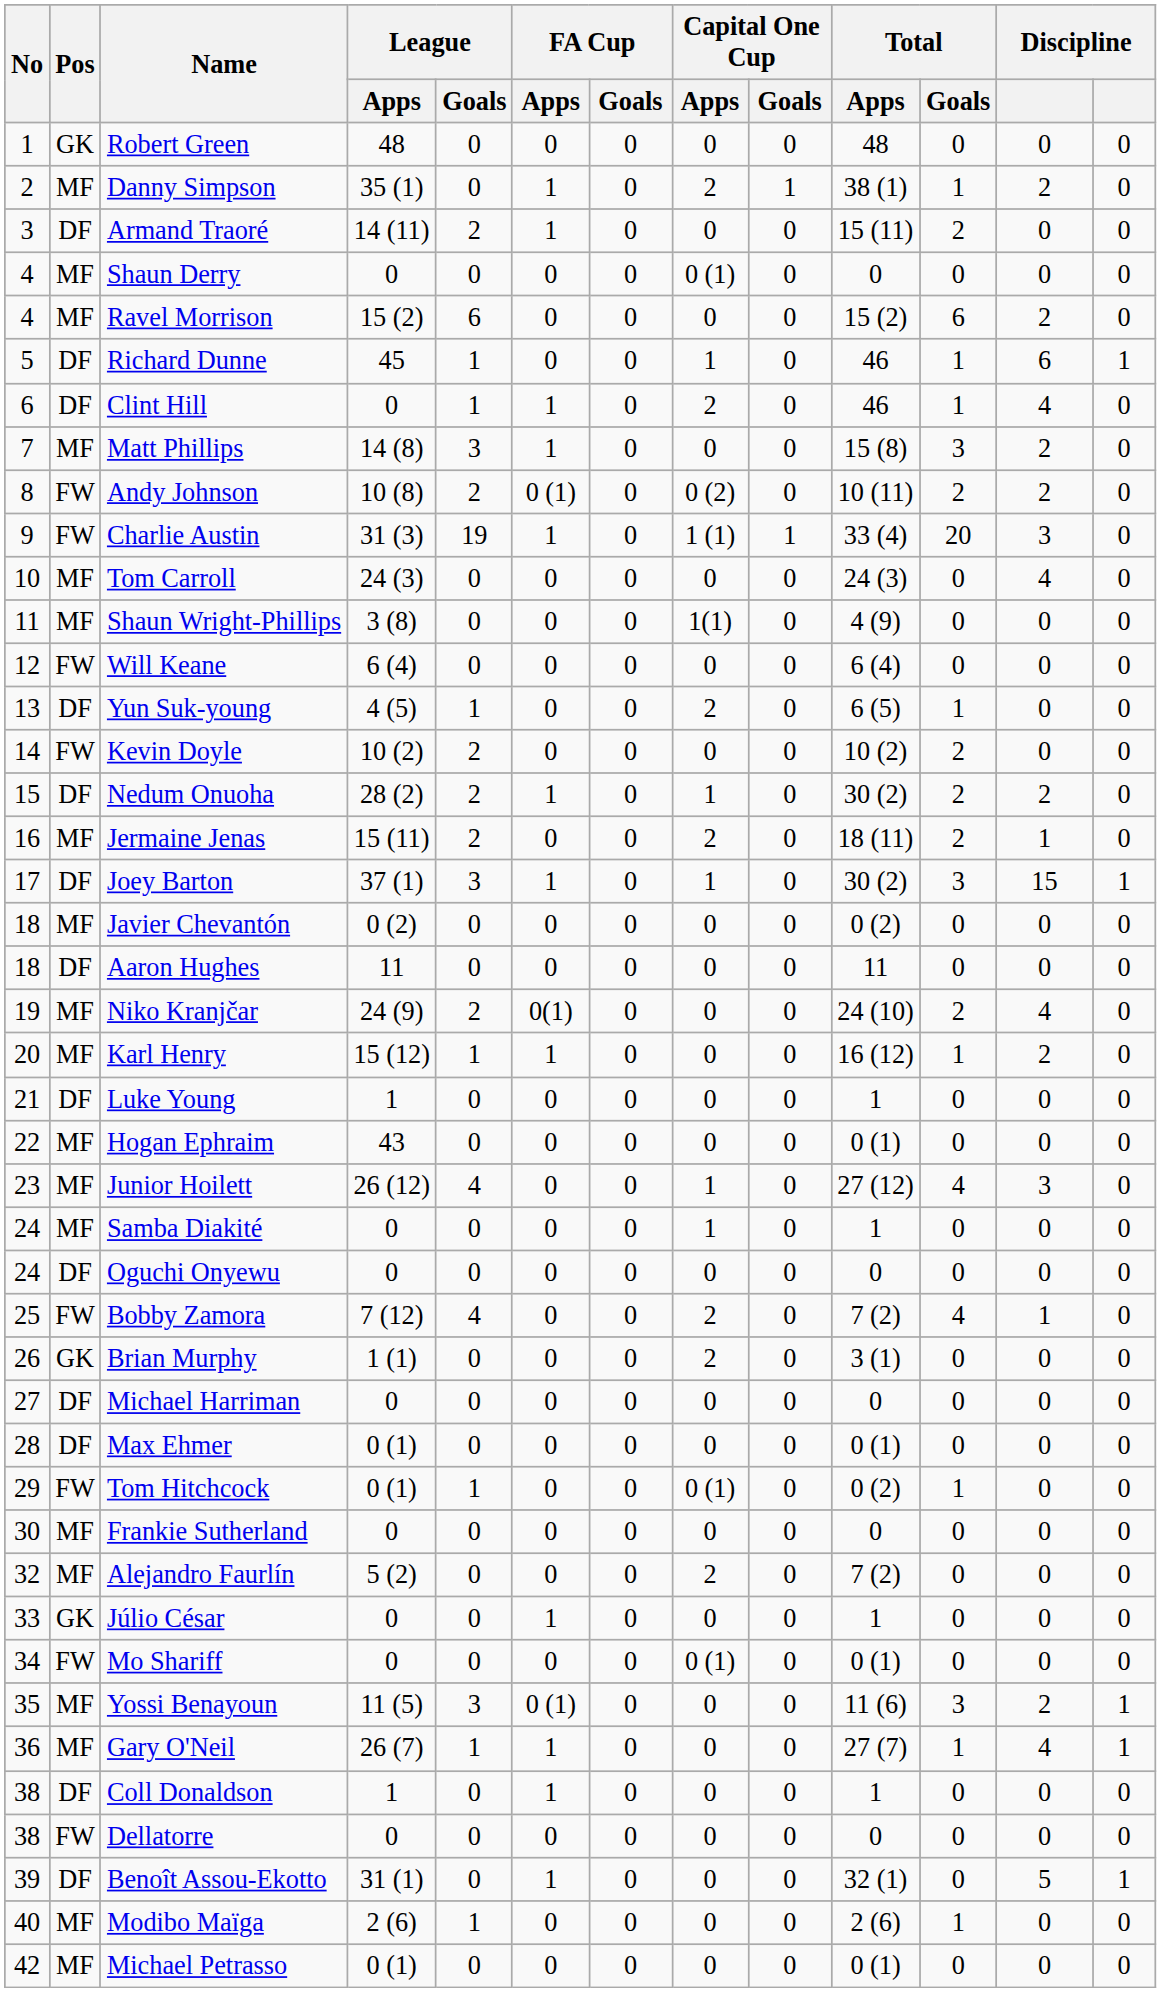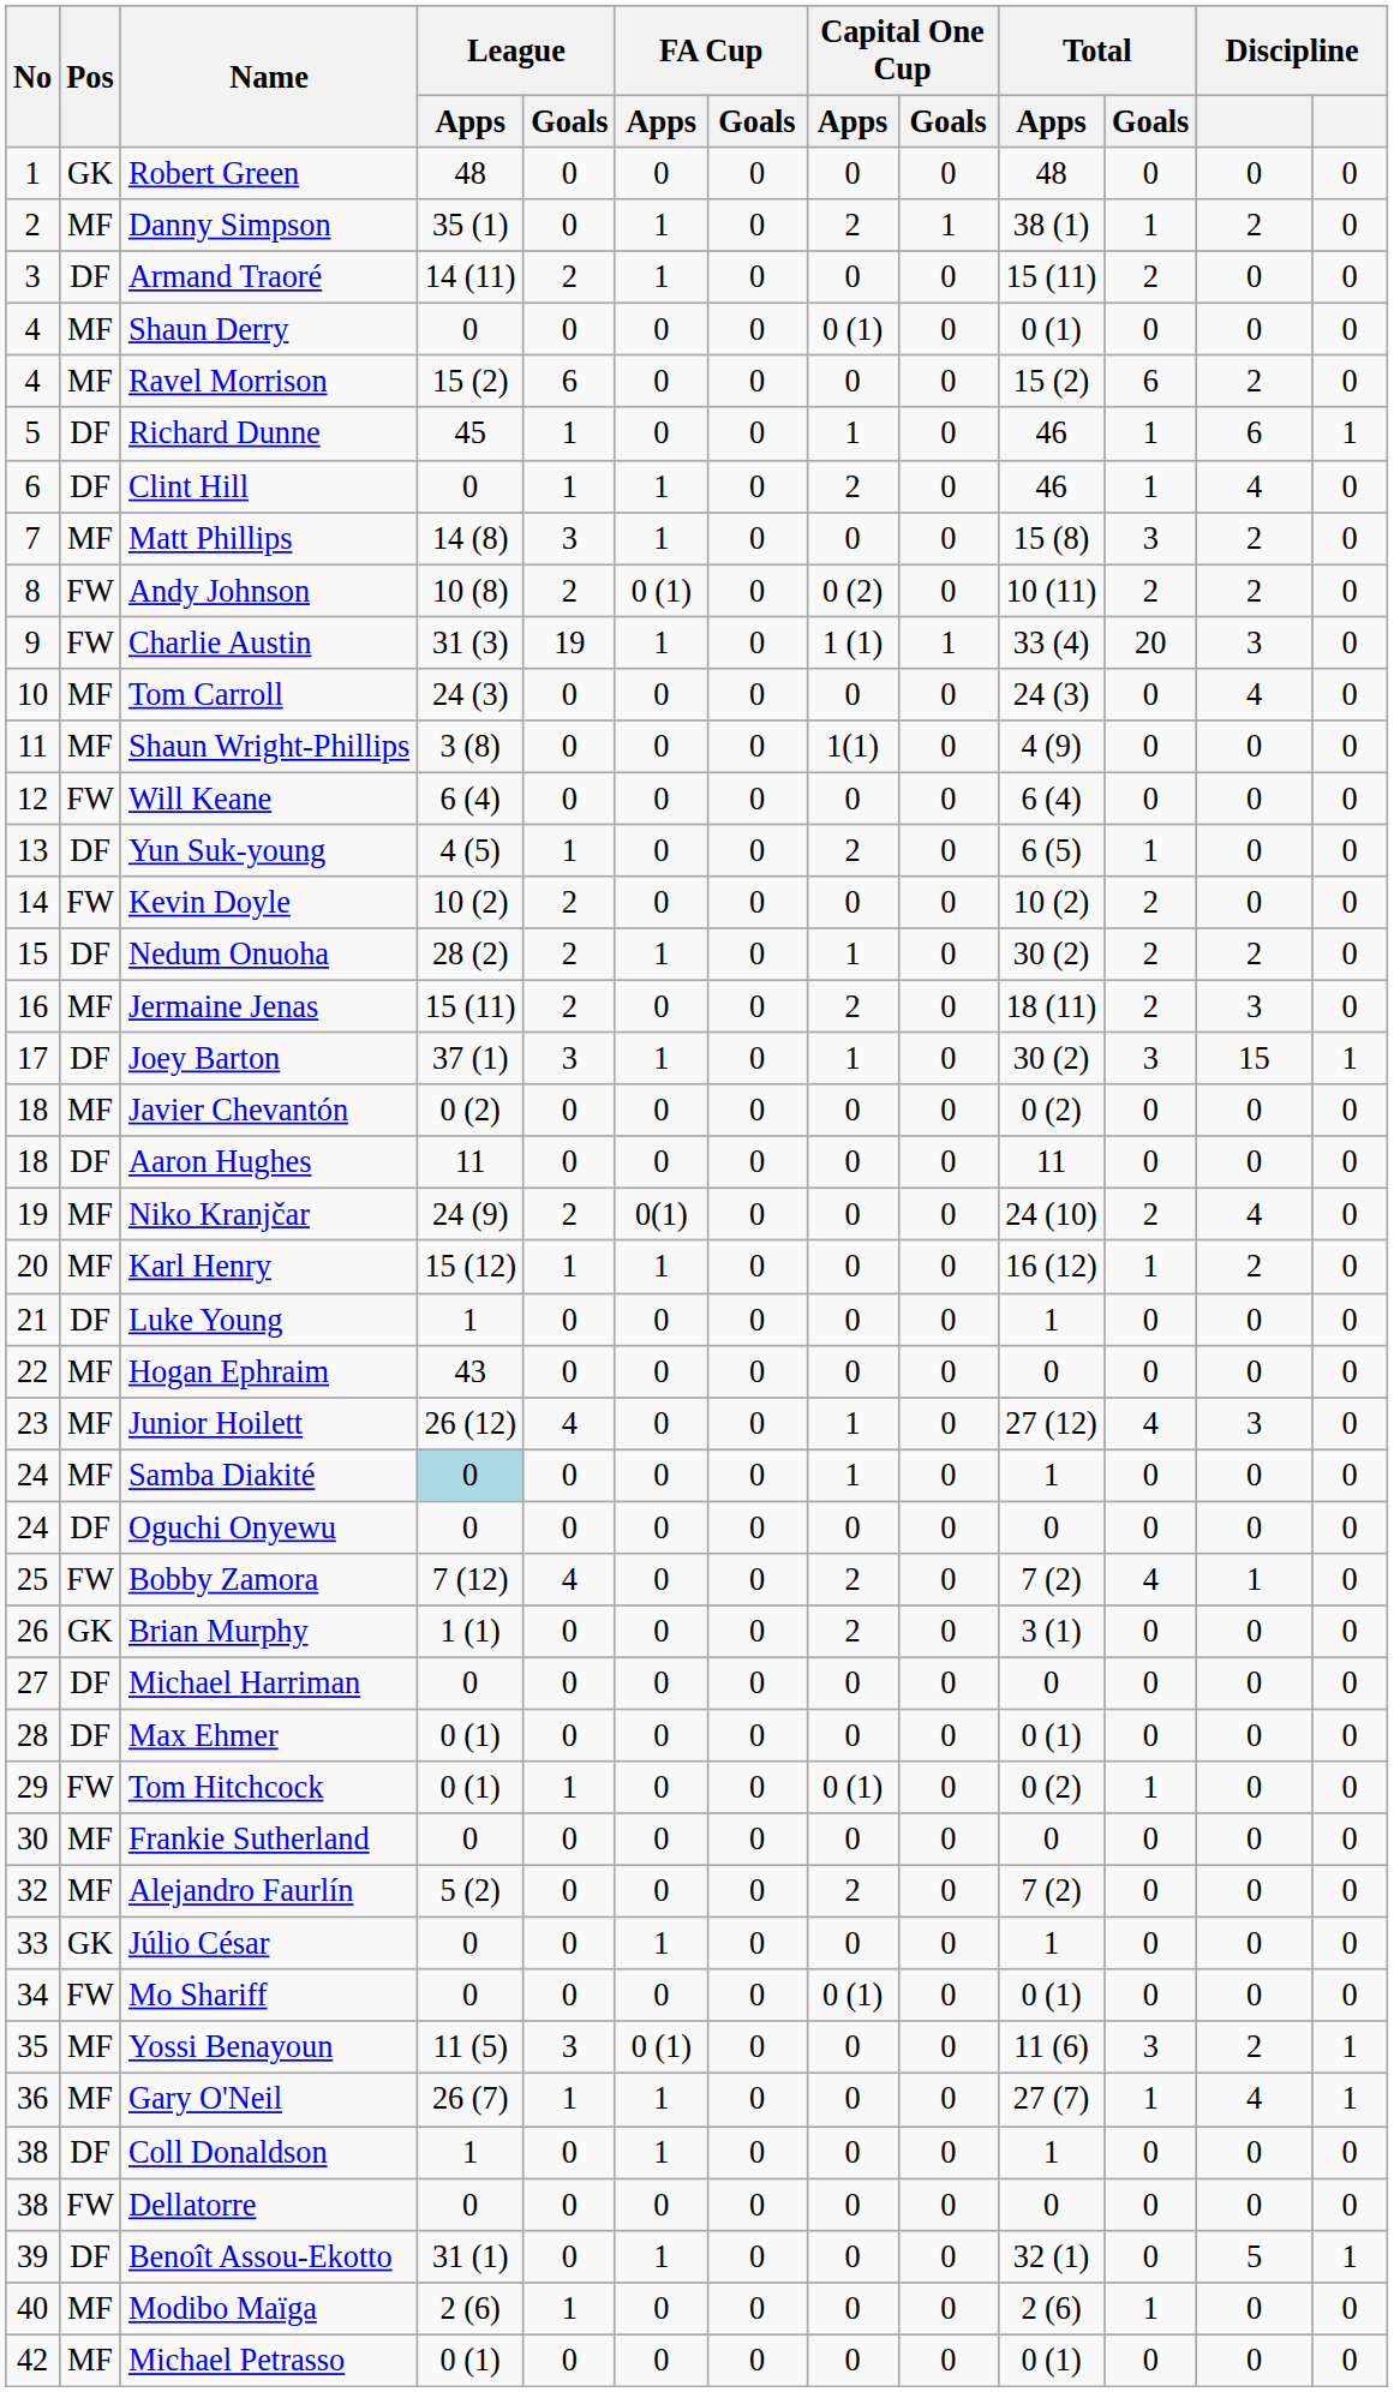 <table class="wikitable" style="font-size: 95%; text-align: center;">
 <tr>
 <th rowspan="2">No</th>
 <th rowspan="2">Pos</th>
 <th rowspan="2">Name</th>
 <th colspan="2" width="85">League</th>
 <th colspan="2" width="85">FA Cup</th>
 <th colspan="2" width="85">Capital One Cup</th>
 <th colspan="2" width="85">Total</th>
 <th colspan="2" width="85">Discipline</th>
 </tr>
 <tr>
 <th>Apps</th>
 <th>Goals</th>
 <th>Apps</th>
 <th>Goals</th>
 <th>Apps</th>
 <th>Goals</th>
 <th>Apps</th>
 <th>Goals</th>
 <th></th>
 <th></th>
 </tr>
 <tr>
 <td>1</td>
 <td>GK</td>
 <td align=left> <a href='#'>Robert Green</a></td>
 <td>48</td>
 <td>0</td>
 <td>0</td>
 <td>0</td>
 <td>0</td>
 <td>0</td>
 <td>48</td>
 <td>0</td>
 <td>0</td>
 <td>0</td>
 </tr>
 <tr>
 <td>2</td>
 <td>MF</td>
 <td align=left> <a href='#'>Danny Simpson</a></td>
 <td>35 (1)</td>
 <td>0</td>
 <td>1</td>
 <td>0</td>
 <td>2</td>
 <td>1</td>
 <td>38 (1)</td>
 <td>1</td>
 <td>2</td>
 <td>0</td>
 </tr>
 <tr>
 <td>3</td>
 <td>DF</td>
 <td align=left> <a href='#'>Armand Traoré</a></td>
 <td>14 (11)</td>
 <td>2</td>
 <td>1</td>
 <td>0</td>
 <td>0</td>
 <td>0</td>
 <td>15 (11)</td>
 <td>2</td>
 <td>0</td>
 <td>0</td>
 </tr>
 <tr>
 <td>4</td>
 <td>MF</td>
 <td align=left> <a href='#'>Shaun Derry</a></td>
 <td>0</td>
 <td>0</td>
 <td>0</td>
 <td>0</td>
 <td>0 (1)</td>
 <td>0</td>
-<td>0</td>
+<td>0 (1)</td>
 <td>0</td>
 <td>0</td>
 <td>0</td>
 </tr>
 <tr>
 <td>4</td>
 <td>MF</td>
 <td align=left> <a href='#'>Ravel Morrison</a></td>
 <td>15 (2)</td>
 <td>6</td>
 <td>0</td>
 <td>0</td>
 <td>0</td>
 <td>0</td>
 <td>15 (2)</td>
 <td>6</td>
 <td>2</td>
 <td>0</td>
 </tr>
 <tr>
 <td>5</td>
 <td>DF</td>
 <td align=left> <a href='#'>Richard Dunne</a></td>
 <td>45</td>
 <td>1</td>
 <td>0</td>
 <td>0</td>
 <td>1</td>
 <td>0</td>
 <td>46</td>
 <td>1</td>
 <td>6</td>
 <td>1</td>
 </tr>
 <tr>
 <td>6</td>
 <td>DF</td>
 <td align=left> <a href='#'>Clint Hill</a></td>
 <td>0</td>
 <td>1</td>
 <td>1</td>
 <td>0</td>
 <td>2</td>
 <td>0</td>
 <td>46</td>
 <td>1</td>
 <td>4</td>
 <td>0</td>
 </tr>
 <tr>
 <td>7</td>
 <td>MF</td>
 <td align=left> <a href='#'>Matt Phillips</a></td>
 <td>14 (8)</td>
 <td>3</td>
 <td>1</td>
 <td>0</td>
 <td>0</td>
 <td>0</td>
 <td>15 (8)</td>
 <td>3</td>
 <td>2</td>
 <td>0</td>
 </tr>
 <tr>
 <td>8</td>
 <td>FW</td>
 <td align=left> <a href='#'>Andy Johnson</a></td>
 <td>10 (8)</td>
 <td>2</td>
 <td>0 (1)</td>
 <td>0</td>
 <td>0 (2)</td>
 <td>0</td>
 <td>10 (11)</td>
 <td>2</td>
 <td>2</td>
 <td>0</td>
 </tr>
 <tr>
 <td>9</td>
 <td>FW</td>
 <td align=left> <a href='#'>Charlie Austin</a></td>
 <td>31 (3)</td>
 <td>19</td>
 <td>1</td>
 <td>0</td>
 <td>1 (1)</td>
 <td>1</td>
 <td>33 (4)</td>
 <td>20</td>
 <td>3</td>
 <td>0</td>
 </tr>
 <tr>
 <td>10</td>
 <td>MF</td>
 <td align=left> <a href='#'>Tom Carroll</a></td>
 <td>24 (3)</td>
 <td>0</td>
 <td>0</td>
 <td>0</td>
 <td>0</td>
 <td>0</td>
 <td>24 (3)</td>
 <td>0</td>
 <td>4</td>
 <td>0</td>
 </tr>
 <tr>
 <td>11</td>
 <td>MF</td>
 <td align=left> <a href='#'>Shaun Wright-Phillips</a></td>
 <td>3 (8)</td>
 <td>0</td>
 <td>0</td>
 <td>0</td>
 <td>1(1)</td>
 <td>0</td>
 <td>4 (9)</td>
 <td>0</td>
 <td>0</td>
 <td>0</td>
 </tr>
 <tr>
 <td>12</td>
 <td>FW</td>
 <td align=left> <a href='#'>Will Keane</a></td>
 <td>6 (4)</td>
 <td>0</td>
 <td>0</td>
 <td>0</td>
 <td>0</td>
 <td>0</td>
 <td>6 (4)</td>
 <td>0</td>
 <td>0</td>
 <td>0</td>
 </tr>
 <tr>
 <td>13</td>
 <td>DF</td>
 <td align=left> <a href='#'>Yun Suk-young</a></td>
 <td>4 (5)</td>
 <td>1</td>
 <td>0</td>
 <td>0</td>
 <td>2</td>
 <td>0</td>
 <td>6 (5)</td>
 <td>1</td>
 <td>0</td>
 <td>0</td>
 </tr>
 <tr>
 <td>14</td>
 <td>FW</td>
 <td align=left> <a href='#'>Kevin Doyle</a></td>
 <td>10 (2)</td>
 <td>2</td>
 <td>0</td>
 <td>0</td>
 <td>0</td>
 <td>0</td>
 <td>10 (2)</td>
 <td>2</td>
 <td>0</td>
 <td>0</td>
 </tr>
 <tr>
 <td>15</td>
 <td>DF</td>
 <td align=left> <a href='#'>Nedum Onuoha</a></td>
 <td>28 (2)</td>
 <td>2</td>
 <td>1</td>
 <td>0</td>
 <td>1</td>
 <td>0</td>
 <td>30 (2)</td>
 <td>2</td>
 <td>2</td>
 <td>0</td>
 </tr>
 <tr>
 <td>16</td>
 <td>MF</td>
 <td align=left> <a href='#'>Jermaine Jenas</a></td>
 <td>15 (11)</td>
 <td>2</td>
 <td>0</td>
 <td>0</td>
 <td>2</td>
 <td>0</td>
 <td>18 (11)</td>
 <td>2</td>
-<td>1</td>
+<td>3</td>
 <td>0</td>
 </tr>
 <tr>
 <td>17</td>
 <td>DF</td>
 <td align=left> <a href='#'>Joey Barton</a></td>
 <td>37 (1)</td>
 <td>3</td>
 <td>1</td>
 <td>0</td>
 <td>1</td>
 <td>0</td>
 <td>30 (2)</td>
 <td>3</td>
 <td>15</td>
 <td>1</td>
 </tr>
 <tr>
 <td>18</td>
 <td>MF</td>
 <td align=left> <a href='#'>Javier Chevantón</a></td>
 <td>0 (2)</td>
 <td>0</td>
 <td>0</td>
 <td>0</td>
 <td>0</td>
 <td>0</td>
 <td>0 (2)</td>
 <td>0</td>
 <td>0</td>
 <td>0</td>
 </tr>
 <tr>
 <td>18</td>
 <td>DF</td>
 <td align=left> <a href='#'>Aaron Hughes</a></td>
 <td>11</td>
 <td>0</td>
 <td>0</td>
 <td>0</td>
 <td>0</td>
 <td>0</td>
 <td>11</td>
 <td>0</td>
 <td>0</td>
 <td>0</td>
 </tr>
 <tr>
 <td>19</td>
 <td>MF</td>
 <td align=left> <a href='#'>Niko Kranjčar</a></td>
 <td>24 (9)</td>
 <td>2</td>
 <td>0(1)</td>
 <td>0</td>
 <td>0</td>
 <td>0</td>
 <td>24 (10)</td>
 <td>2</td>
 <td>4</td>
 <td>0</td>
 </tr>
 <tr>
 <td>20</td>
 <td>MF</td>
 <td align=left> <a href='#'>Karl Henry</a></td>
 <td>15 (12)</td>
 <td>1</td>
 <td>1</td>
 <td>0</td>
 <td>0</td>
 <td>0</td>
 <td>16 (12)</td>
 <td>1</td>
 <td>2</td>
 <td>0</td>
 </tr>
 <tr>
 <td>21</td>
 <td>DF</td>
 <td align=left> <a href='#'>Luke Young</a></td>
 <td>1</td>
 <td>0</td>
 <td>0</td>
 <td>0</td>
 <td>0</td>
 <td>0</td>
 <td>1</td>
 <td>0</td>
 <td>0</td>
 <td>0</td>
 </tr>
 <tr>
 <td>22</td>
 <td>MF</td>
 <td align=left> <a href='#'>Hogan Ephraim</a></td>
 <td>43</td>
 <td>0</td>
 <td>0</td>
 <td>0</td>
 <td>0</td>
 <td>0</td>
-<td>0 (1)</td>
+<td>0</td>
 <td>0</td>
 <td>0</td>
 <td>0</td>
 </tr>
 <tr>
 <td>23</td>
 <td>MF</td>
 <td align=left> <a href='#'>Junior Hoilett</a></td>
 <td>26 (12)</td>
 <td>4</td>
 <td>0</td>
 <td>0</td>
 <td>1</td>
 <td>0</td>
 <td>27 (12)</td>
 <td>4</td>
 <td>3</td>
 <td>0</td>
 </tr>
 <tr>
 <td>24</td>
 <td>MF</td>
 <td align=left> <a href='#'>Samba Diakité</a></td>
-<td>0</td>
+<td style="background: lightblue;">0</td>
 <td>0</td>
 <td>0</td>
 <td>0</td>
 <td>1</td>
 <td>0</td>
 <td>1</td>
 <td>0</td>
 <td>0</td>
 <td>0</td>
 </tr>
 <tr>
 <td>24</td>
 <td>DF</td>
 <td align=left> <a href='#'>Oguchi Onyewu</a></td>
 <td>0</td>
 <td>0</td>
 <td>0</td>
 <td>0</td>
 <td>0</td>
 <td>0</td>
 <td>0</td>
 <td>0</td>
 <td>0</td>
 <td>0</td>
 </tr>
 <tr>
 <td>25</td>
 <td>FW</td>
 <td align=left> <a href='#'>Bobby Zamora</a></td>
 <td>7 (12)</td>
 <td>4</td>
 <td>0</td>
 <td>0</td>
 <td>2</td>
 <td>0</td>
 <td>7 (2)</td>
 <td>4</td>
 <td>1</td>
 <td>0</td>
 </tr>
 <tr>
 <td>26</td>
 <td>GK</td>
 <td align=left> <a href='#'>Brian Murphy</a></td>
 <td>1 (1)</td>
 <td>0</td>
 <td>0</td>
 <td>0</td>
 <td>2</td>
 <td>0</td>
 <td>3 (1)</td>
 <td>0</td>
 <td>0</td>
 <td>0</td>
 </tr>
 <tr>
 <td>27</td>
 <td>DF</td>
 <td align=left> <a href='#'>Michael Harriman</a></td>
 <td>0</td>
 <td>0</td>
 <td>0</td>
 <td>0</td>
 <td>0</td>
 <td>0</td>
 <td>0</td>
 <td>0</td>
 <td>0</td>
 <td>0</td>
 </tr>
 <tr>
 <td>28</td>
 <td>DF</td>
 <td align=left> <a href='#'>Max Ehmer</a></td>
 <td>0 (1)</td>
 <td>0</td>
 <td>0</td>
 <td>0</td>
 <td>0</td>
 <td>0</td>
 <td>0 (1)</td>
 <td>0</td>
 <td>0</td>
 <td>0</td>
 </tr>
 <tr>
 <td>29</td>
 <td>FW</td>
 <td align=left> <a href='#'>Tom Hitchcock</a></td>
 <td>0 (1)</td>
 <td>1</td>
 <td>0</td>
 <td>0</td>
 <td>0 (1)</td>
 <td>0</td>
 <td>0 (2)</td>
 <td>1</td>
 <td>0</td>
 <td>0</td>
 </tr>
 <tr>
 <td>30</td>
 <td>MF</td>
 <td align=left> <a href='#'>Frankie Sutherland</a></td>
 <td>0</td>
 <td>0</td>
 <td>0</td>
 <td>0</td>
 <td>0</td>
 <td>0</td>
 <td>0</td>
 <td>0</td>
 <td>0</td>
 <td>0</td>
 </tr>
 <tr>
 <td>32</td>
 <td>MF</td>
 <td align=left> <a href='#'>Alejandro Faurlín</a></td>
 <td>5 (2)</td>
 <td>0</td>
 <td>0</td>
 <td>0</td>
 <td>2</td>
 <td>0</td>
 <td>7 (2)</td>
 <td>0</td>
 <td>0</td>
 <td>0</td>
 </tr>
 <tr>
 <td>33</td>
 <td>GK</td>
 <td align=left> <a href='#'>Júlio César</a></td>
 <td>0</td>
 <td>0</td>
 <td>1</td>
 <td>0</td>
 <td>0</td>
 <td>0</td>
 <td>1</td>
 <td>0</td>
 <td>0</td>
 <td>0</td>
 </tr>
 <tr>
 <td>34</td>
 <td>FW</td>
 <td align=left> <a href='#'>Mo Shariff</a></td>
 <td>0</td>
 <td>0</td>
 <td>0</td>
 <td>0</td>
 <td>0 (1)</td>
 <td>0</td>
 <td>0 (1)</td>
 <td>0</td>
 <td>0</td>
 <td>0</td>
 </tr>
 <tr>
 <td>35</td>
 <td>MF</td>
 <td align=left> <a href='#'>Yossi Benayoun</a></td>
 <td>11 (5)</td>
 <td>3</td>
 <td>0 (1)</td>
 <td>0</td>
 <td>0</td>
 <td>0</td>
 <td>11 (6)</td>
 <td>3</td>
 <td>2</td>
 <td>1</td>
 </tr>
 <tr>
 <td>36</td>
 <td>MF</td>
 <td align=left> <a href='#'>Gary O'Neil</a></td>
 <td>26 (7)</td>
 <td>1</td>
 <td>1</td>
 <td>0</td>
 <td>0</td>
 <td>0</td>
 <td>27 (7)</td>
 <td>1</td>
 <td>4</td>
 <td>1</td>
 </tr>
 <tr>
 <td>38</td>
 <td>DF</td>
 <td align=left> <a href='#'>Coll Donaldson</a></td>
 <td>1</td>
 <td>0</td>
 <td>1</td>
 <td>0</td>
 <td>0</td>
 <td>0</td>
 <td>1</td>
 <td>0</td>
 <td>0</td>
 <td>0</td>
 </tr>
 <tr>
 <td>38</td>
 <td>FW</td>
 <td align=left> <a href='#'>Dellatorre</a></td>
 <td>0</td>
 <td>0</td>
 <td>0</td>
 <td>0</td>
 <td>0</td>
 <td>0</td>
 <td>0</td>
 <td>0</td>
 <td>0</td>
 <td>0</td>
 </tr>
 <tr>
 <td>39</td>
 <td>DF</td>
 <td align=left> <a href='#'>Benoît Assou-Ekotto</a></td>
 <td>31 (1)</td>
 <td>0</td>
 <td>1</td>
 <td>0</td>
 <td>0</td>
 <td>0</td>
 <td>32 (1)</td>
 <td>0</td>
 <td>5</td>
 <td>1</td>
 </tr>
 <tr>
 <td>40</td>
 <td>MF</td>
 <td align=left> <a href='#'>Modibo Maïga</a></td>
 <td>2 (6)</td>
 <td>1</td>
 <td>0</td>
 <td>0</td>
 <td>0</td>
 <td>0</td>
 <td>2 (6)</td>
 <td>1</td>
 <td>0</td>
 <td>0</td>
 </tr>
 <tr>
 <td>42</td>
 <td>MF</td>
 <td align=left> <a href='#'>Michael Petrasso</a></td>
 <td>0 (1)</td>
 <td>0</td>
 <td>0</td>
 <td>0</td>
 <td>0</td>
 <td>0</td>
 <td>0 (1)</td>
 <td>0</td>
 <td>0</td>
 <td>0</td>
 </tr>
 </table>
